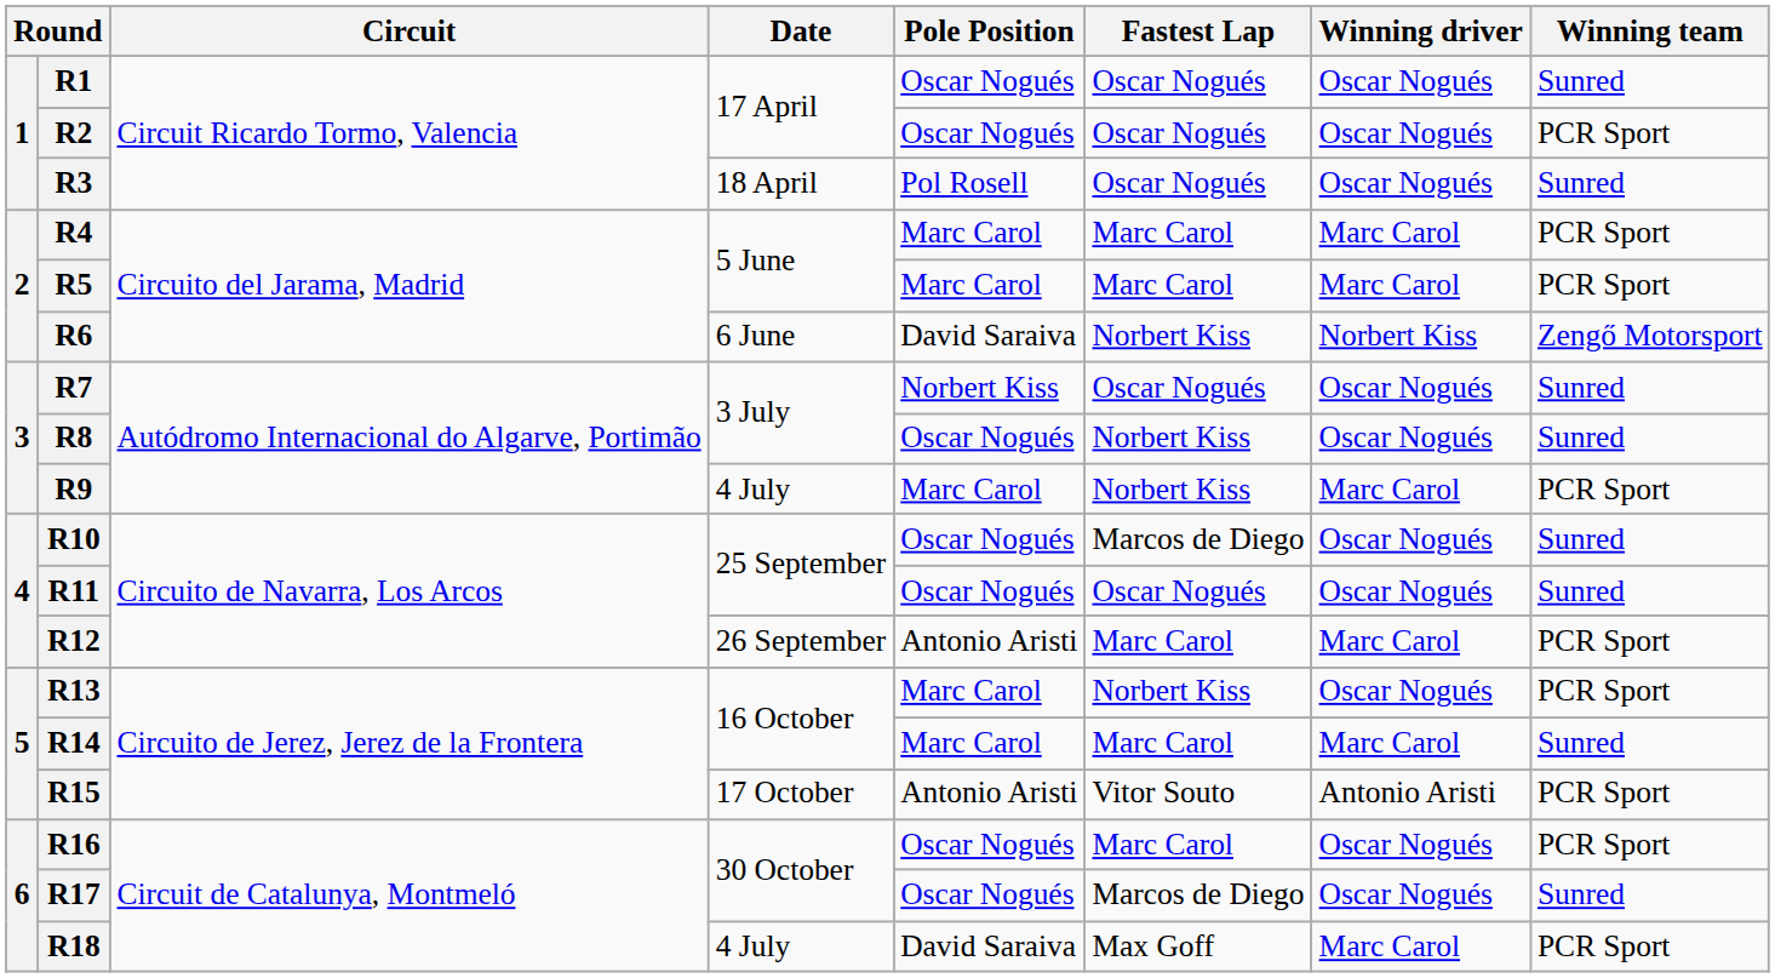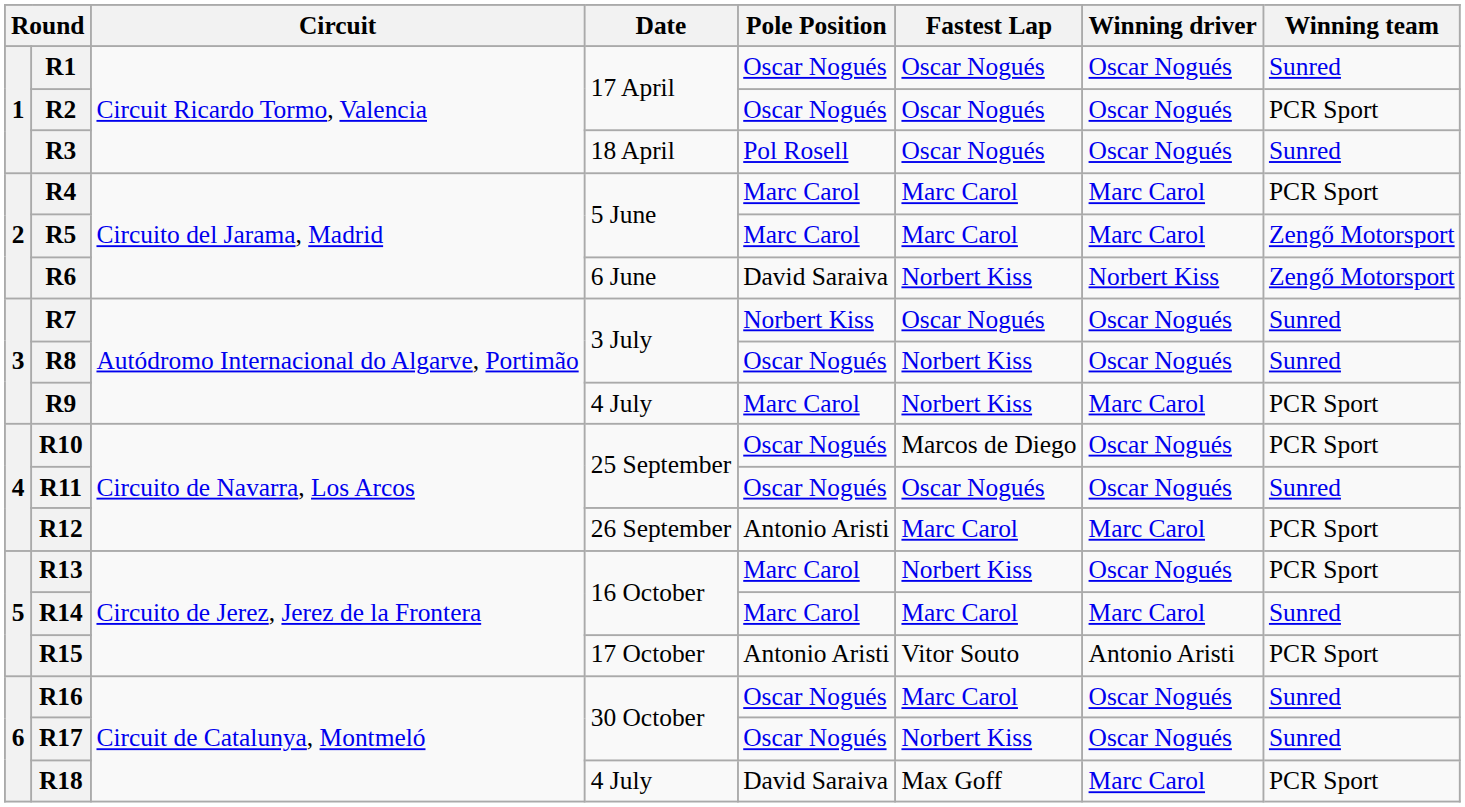 <table class="wikitable" style="font-size: 85%">
 <tr>
 <th colspan=2>Round</th>
 <th>Circuit</th>
 <th>Date</th>
 <th>Pole Position</th>
 <th>Fastest Lap</th>
 <th>Winning driver</th>
 <th>Winning team</th>
 </tr>
 <tr>
 <th rowspan=3>1</th>
 <th>R1</th>
 <td rowspan=3> <a href='#'>Circuit Ricardo Tormo</a>, <a href='#'>Valencia</a></td>
 <td rowspan=2>17 April</td>
 <td> <a href='#'>Oscar Nogués</a></td>
 <td> <a href='#'>Oscar Nogués</a></td>
 <td> <a href='#'>Oscar Nogués</a></td>
 <td> <a href='#'>Sunred</a></td>
 </tr>
 <tr>
 <th>R2</th>
 <td> <a href='#'>Oscar Nogués</a></td>
 <td> <a href='#'>Oscar Nogués</a></td>
 <td> <a href='#'>Oscar Nogués</a></td>
 <td> PCR Sport</td>
 </tr>
 <tr>
 <th>R3</th>
 <td>18 April</td>
 <td> <a href='#'>Pol Rosell</a></td>
 <td> <a href='#'>Oscar Nogués</a></td>
 <td> <a href='#'>Oscar Nogués</a></td>
 <td> <a href='#'>Sunred</a></td>
 </tr>
 <tr>
 <th rowspan=3>2</th>
 <th>R4</th>
 <td rowspan=3> <a href='#'>Circuito del Jarama</a>, <a href='#'>Madrid</a></td>
 <td rowspan=2>5 June</td>
 <td> <a href='#'>Marc Carol</a></td>
 <td> <a href='#'>Marc Carol</a></td>
 <td> <a href='#'>Marc Carol</a></td>
 <td> PCR Sport</td>
 </tr>
 <tr>
 <th>R5</th>
 <td> <a href='#'>Marc Carol</a></td>
 <td> <a href='#'>Marc Carol</a></td>
 <td> <a href='#'>Marc Carol</a></td>
-<td> PCR Sport</td>
+<td> <a href='#'>Zengő Motorsport</a></td>
 </tr>
 <tr>
 <th>R6</th>
 <td>6 June</td>
 <td> David Saraiva</td>
 <td> <a href='#'>Norbert Kiss</a></td>
 <td> <a href='#'>Norbert Kiss</a></td>
 <td> <a href='#'>Zengő Motorsport</a></td>
 </tr>
 <tr>
 <th rowspan=3>3</th>
 <th>R7</th>
 <td rowspan=3> <a href='#'>Autódromo Internacional do Algarve</a>, <a href='#'>Portimão</a></td>
 <td rowspan=2>3 July</td>
 <td> <a href='#'>Norbert Kiss</a></td>
 <td> <a href='#'>Oscar Nogués</a></td>
 <td> <a href='#'>Oscar Nogués</a></td>
 <td> <a href='#'>Sunred</a></td>
 </tr>
 <tr>
 <th>R8</th>
 <td> <a href='#'>Oscar Nogués</a></td>
 <td> <a href='#'>Norbert Kiss</a></td>
 <td> <a href='#'>Oscar Nogués</a></td>
 <td> <a href='#'>Sunred</a></td>
 </tr>
 <tr>
 <th>R9</th>
 <td>4 July</td>
 <td> <a href='#'>Marc Carol</a></td>
 <td> <a href='#'>Norbert Kiss</a></td>
 <td> <a href='#'>Marc Carol</a></td>
 <td> PCR Sport</td>
 </tr>
 <tr>
 <th rowspan=3>4</th>
 <th>R10</th>
 <td rowspan=3> <a href='#'>Circuito de Navarra</a>, <a href='#'>Los Arcos</a></td>
 <td rowspan=2>25 September</td>
 <td> <a href='#'>Oscar Nogués</a></td>
 <td> Marcos de Diego</td>
 <td> <a href='#'>Oscar Nogués</a></td>
-<td> <a href='#'>Sunred</a></td>
+<td> PCR Sport</td>
 </tr>
 <tr>
 <th>R11</th>
 <td> <a href='#'>Oscar Nogués</a></td>
 <td> <a href='#'>Oscar Nogués</a></td>
 <td> <a href='#'>Oscar Nogués</a></td>
 <td> <a href='#'>Sunred</a></td>
 </tr>
 <tr>
 <th>R12</th>
 <td>26 September</td>
 <td> Antonio Aristi</td>
 <td> <a href='#'>Marc Carol</a></td>
 <td> <a href='#'>Marc Carol</a></td>
 <td> PCR Sport</td>
 </tr>
 <tr>
 <th rowspan=3>5</th>
 <th>R13</th>
 <td rowspan=3> <a href='#'>Circuito de Jerez</a>, <a href='#'>Jerez de la Frontera</a></td>
 <td rowspan=2>16 October</td>
 <td> <a href='#'>Marc Carol</a></td>
 <td> <a href='#'>Norbert Kiss</a></td>
 <td> <a href='#'>Oscar Nogués</a></td>
 <td> PCR Sport</td>
 </tr>
 <tr>
 <th>R14</th>
 <td> <a href='#'>Marc Carol</a></td>
 <td> <a href='#'>Marc Carol</a></td>
 <td> <a href='#'>Marc Carol</a></td>
 <td> <a href='#'>Sunred</a></td>
 </tr>
 <tr>
 <th>R15</th>
 <td>17 October</td>
 <td> Antonio Aristi</td>
 <td> Vitor Souto</td>
 <td> Antonio Aristi</td>
 <td> PCR Sport</td>
 </tr>
 <tr>
 <th rowspan=3>6</th>
 <th>R16</th>
 <td rowspan=3> <a href='#'>Circuit de Catalunya</a>, <a href='#'>Montmeló</a></td>
 <td rowspan=2>30 October</td>
 <td> <a href='#'>Oscar Nogués</a></td>
 <td> <a href='#'>Marc Carol</a></td>
 <td> <a href='#'>Oscar Nogués</a></td>
-<td> PCR Sport</td>
+<td> <a href='#'>Sunred</a></td>
 </tr>
 <tr>
 <th>R17</th>
 <td> <a href='#'>Oscar Nogués</a></td>
-<td> Marcos de Diego</td>
+<td> <a href='#'>Norbert Kiss</a></td>
 <td> <a href='#'>Oscar Nogués</a></td>
 <td> <a href='#'>Sunred</a></td>
 </tr>
 <tr>
 <th>R18</th>
 <td>4 July</td>
 <td> David Saraiva</td>
 <td> Max Goff</td>
 <td> <a href='#'>Marc Carol</a></td>
 <td> PCR Sport</td>
 </tr>
 </table>
